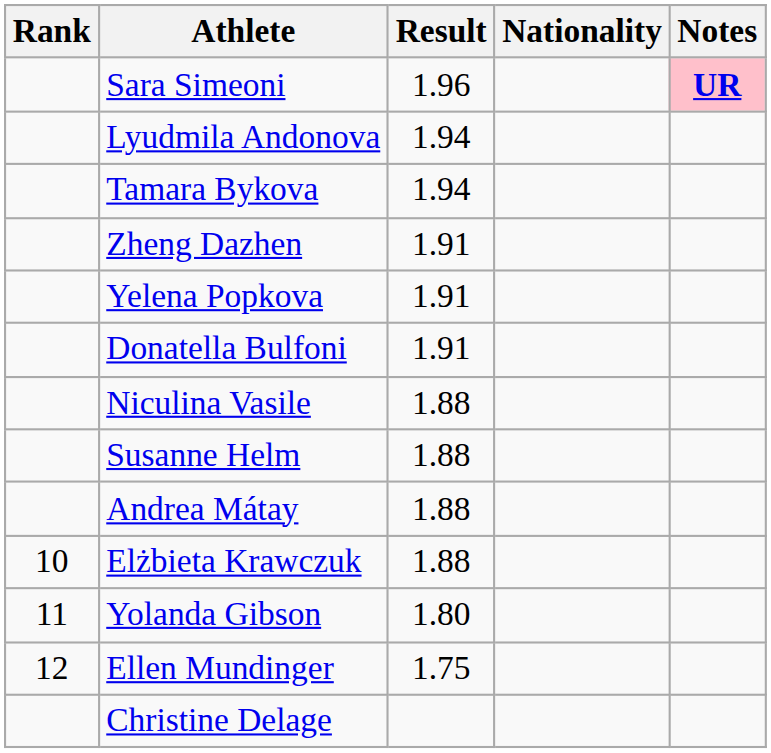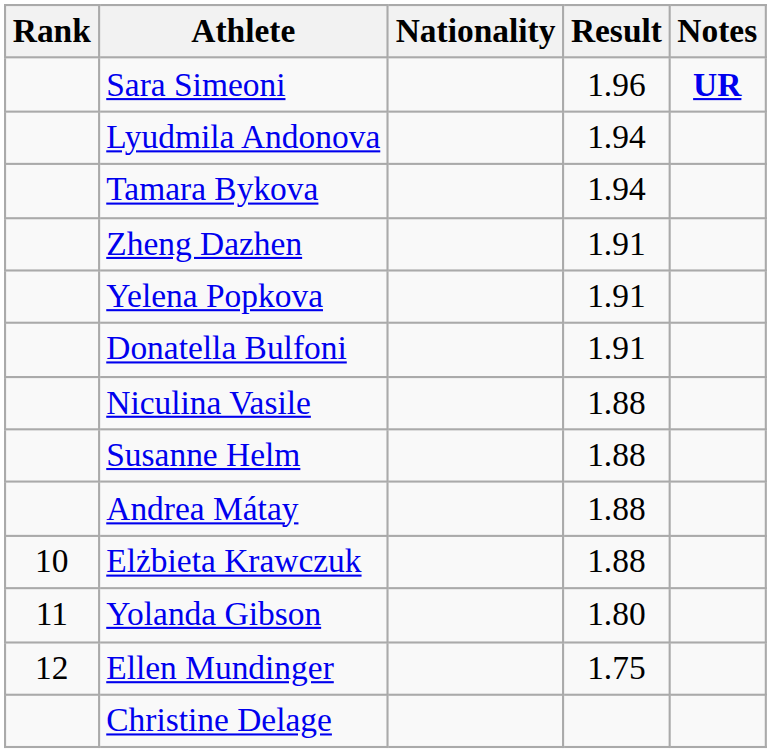 <table class="wikitable sortable" style="text-align:center">
 <tr>
 <th>Rank</th>
 <th>Athlete</th>
+<th>Nationality</th>
 <th>Result</th>
-<th>Nationality</th>
 <th>Notes</th>
 </tr>
 <tr>
 <td></td>
 <td align=left><a href='#'>Sara Simeoni</a></td>
+<td align=left></td>
 <td>1.96</td>
-<td align=left></td>
-<td style="background: pink;"><strong><a href='#'>UR</a></strong></td>
+<td><strong><a href='#'>UR</a></strong></td>
 </tr>
 <tr>
 <td></td>
 <td align=left><a href='#'>Lyudmila Andonova</a></td>
+<td align=left></td>
 <td>1.94</td>
-<td align=left></td>
 <td></td>
 </tr>
 <tr>
 <td></td>
 <td align=left><a href='#'>Tamara Bykova</a></td>
+<td align=left></td>
 <td>1.94</td>
-<td align=left></td>
 <td></td>
 </tr>
 <tr>
 <td></td>
 <td align=left><a href='#'>Zheng Dazhen</a></td>
+<td align=left></td>
 <td>1.91</td>
-<td align=left></td>
 <td></td>
 </tr>
 <tr>
 <td></td>
 <td align=left><a href='#'>Yelena Popkova</a></td>
+<td align=left></td>
 <td>1.91</td>
-<td align=left></td>
 <td></td>
 </tr>
 <tr>
 <td></td>
 <td align=left><a href='#'>Donatella Bulfoni</a></td>
+<td align=left></td>
 <td>1.91</td>
-<td align=left></td>
 <td></td>
 </tr>
 <tr>
 <td></td>
 <td align=left><a href='#'>Niculina Vasile</a></td>
+<td align=left></td>
 <td>1.88</td>
-<td align=left></td>
 <td></td>
 </tr>
 <tr>
 <td></td>
 <td align=left><a href='#'>Susanne Helm</a></td>
+<td align=left></td>
 <td>1.88</td>
-<td align=left></td>
 <td></td>
 </tr>
 <tr>
 <td></td>
 <td align=left><a href='#'>Andrea Mátay</a></td>
+<td align=left></td>
 <td>1.88</td>
-<td align=left></td>
 <td></td>
 </tr>
 <tr>
 <td>10</td>
 <td align=left><a href='#'>Elżbieta Krawczuk</a></td>
+<td align=left></td>
 <td>1.88</td>
-<td align=left></td>
 <td></td>
 </tr>
 <tr>
 <td>11</td>
 <td align=left><a href='#'>Yolanda Gibson</a></td>
+<td align=left></td>
 <td>1.80</td>
-<td align=left></td>
 <td></td>
 </tr>
 <tr>
 <td>12</td>
 <td align=left><a href='#'>Ellen Mundinger</a></td>
+<td align=left></td>
 <td>1.75</td>
-<td align=left></td>
 <td></td>
 </tr>
 <tr>
 <td></td>
 <td align=left><a href='#'>Christine Delage</a></td>
+<td align=left></td>
 <td></td>
-<td align=left></td>
 <td></td>
 </tr>
 </table>
